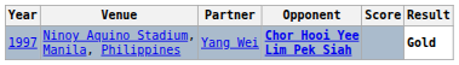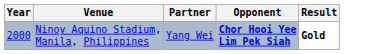 <table class="sortable wikitable" style="font-size: 90%;">
 <tr>
 <th>Year</th>
 <th>Venue</th>
 <th>Partner</th>
 <th>Opponent</th>
-<th>Score</th>
 <th>Result</th>
 </tr>
 <tr style="background:#AABBCC">
-<td align="center"><a href='#'>1997</a></td>
+<td align="center"><a href='#'>2000</a></td>
 <td align="left"><a href='#'>Ninoy Aquino Stadium</a>,<br><a href='#'>Manila</a>, <a href='#'>Philippines</a></td>
 <td align="left"> <a href='#'>Yang Wei</a></td>
 <td align="left"><strong> <a href='#'>Chor Hooi Yee</a> <br>  <a href='#'>Lim Pek Siah</a></strong></td>
-<td align="left"></td>
 <td style="text-align:left; background:white"> <strong>Gold</strong></td>
 </tr>
 </table>
